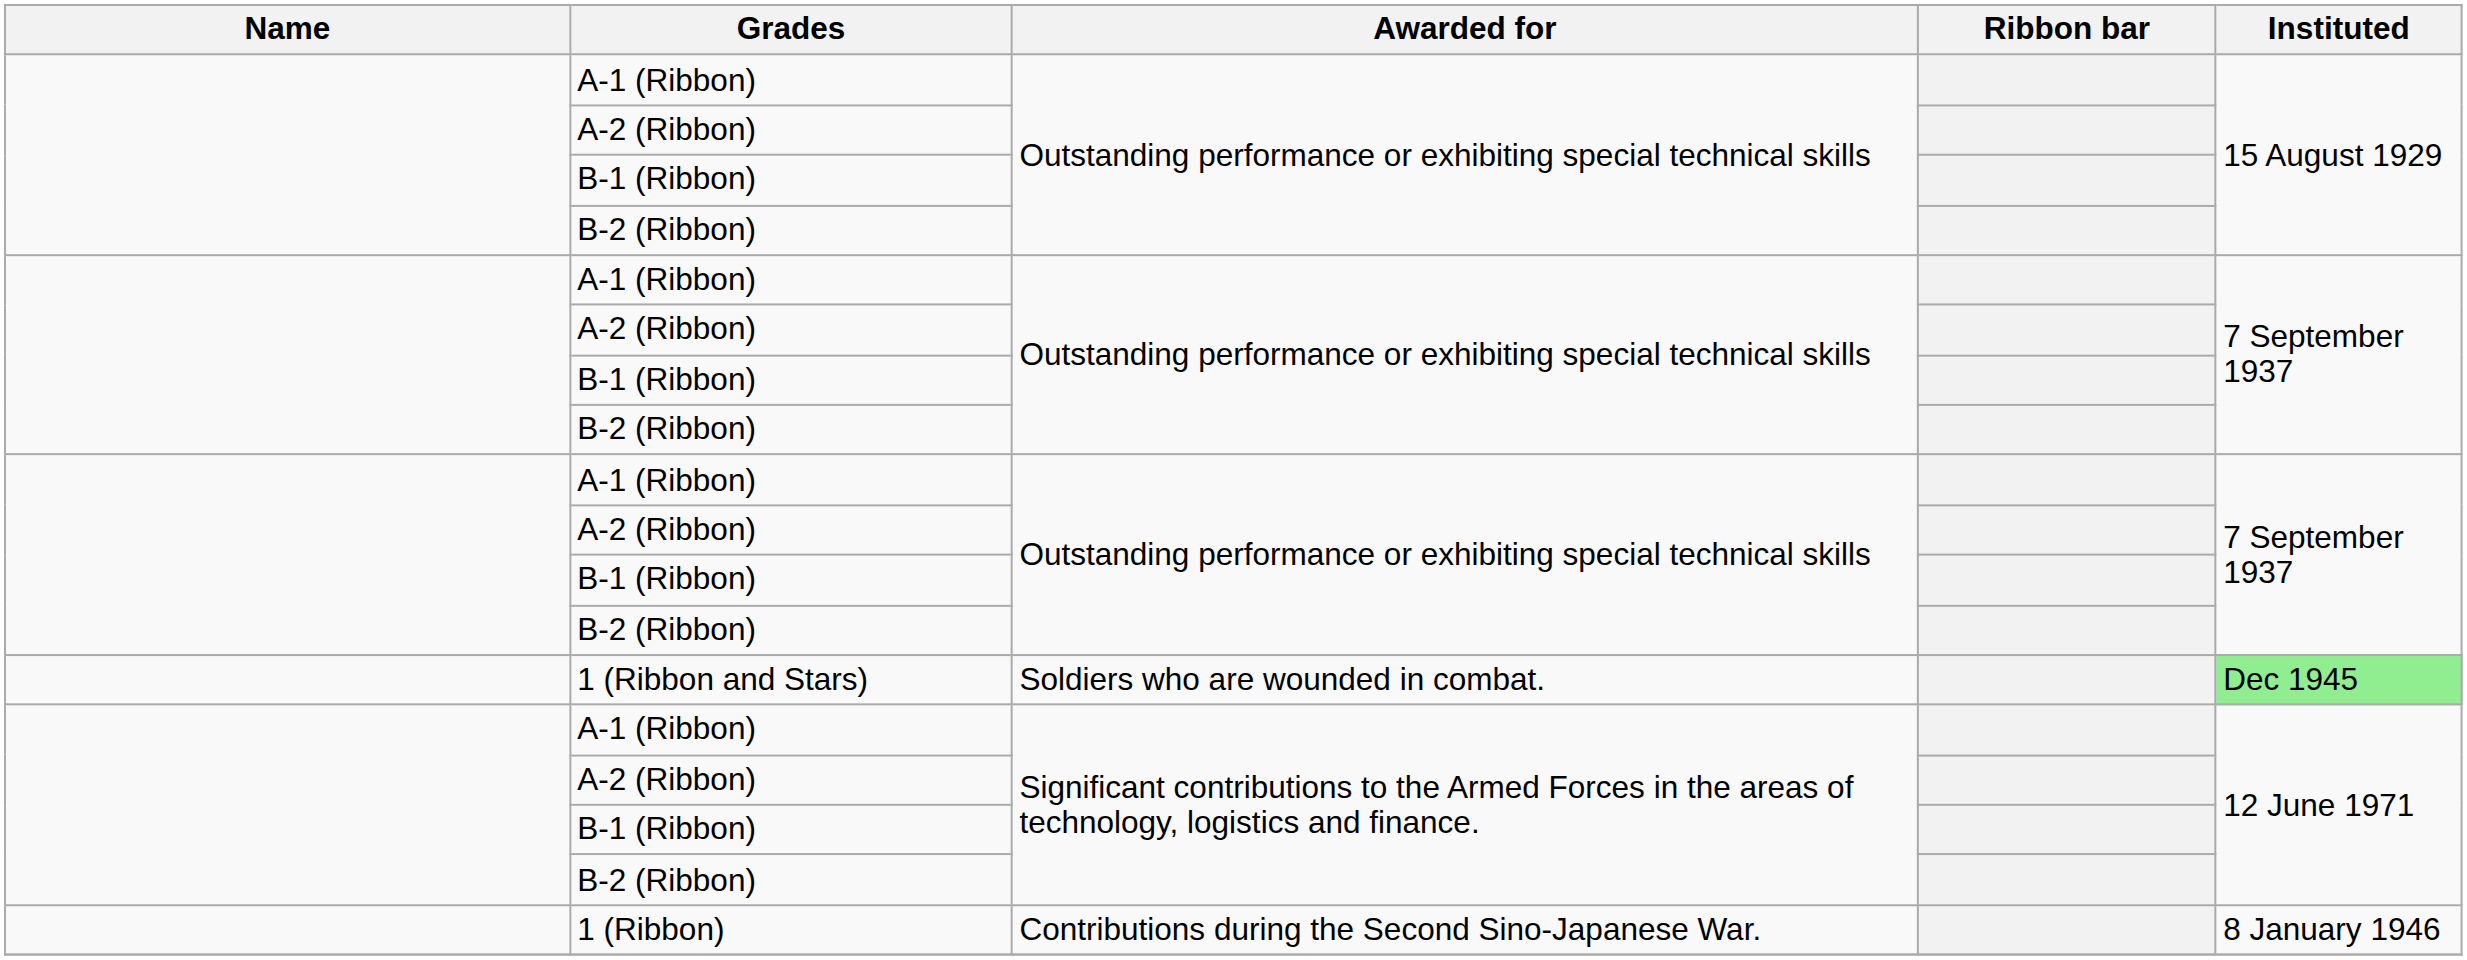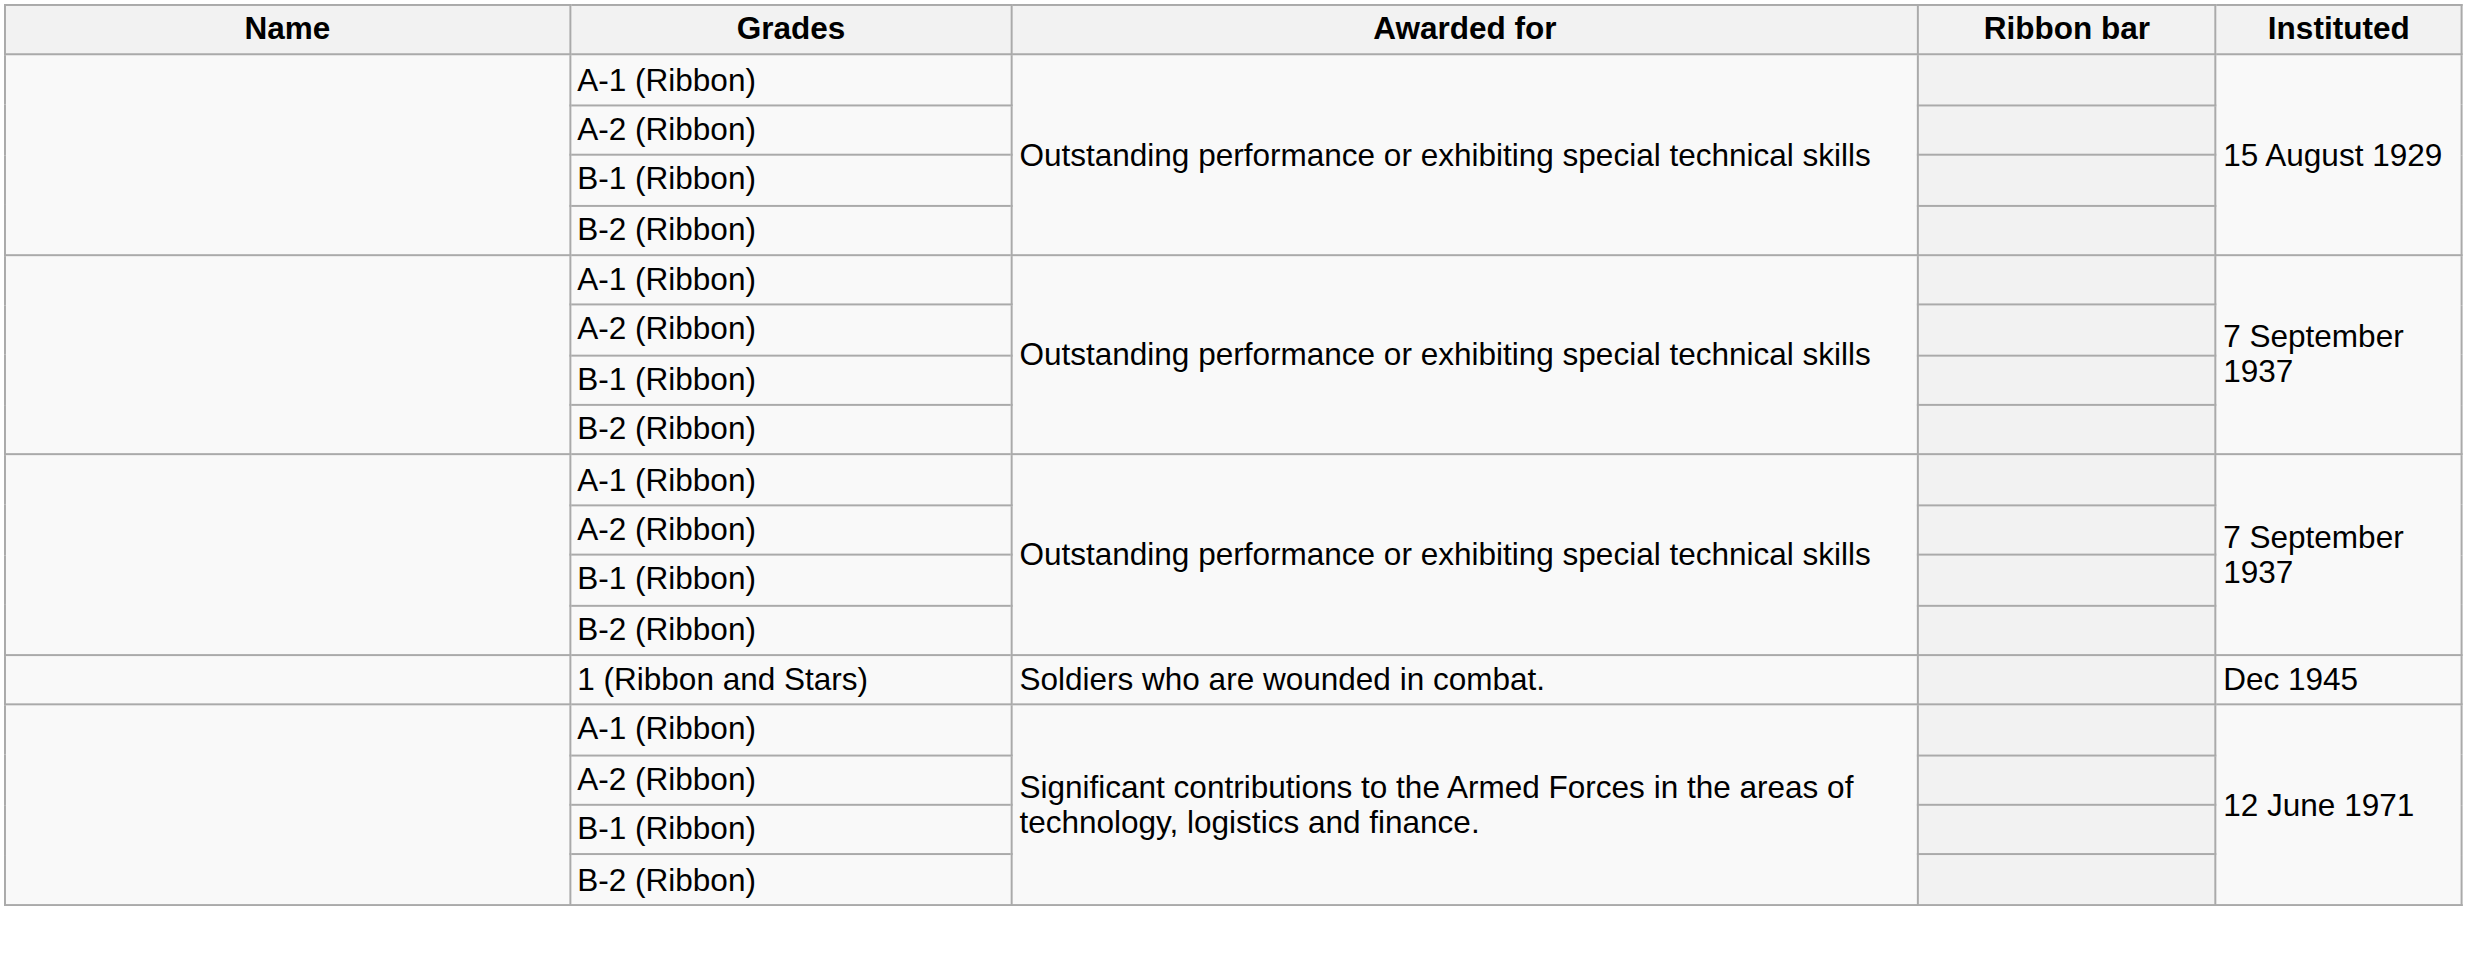 <table class="wikitable">
 <tr>
 <th width="23%">Name</th>
 <th width="18%">Grades</th>
 <th>Awarded for</th>
 <th width="144px">Ribbon bar</th>
 <th width="10%">Instituted</th>
 </tr>
 <tr>
 <td rowspan=4></td>
 <td>A-1 (Ribbon)</td>
 <td rowspan=4>Outstanding performance or exhibiting special technical skills</td>
 <th></th>
 <td rowspan=4>15 August 1929</td>
 </tr>
 <tr>
 <td>A-2 (Ribbon)</td>
 <th></th>
 </tr>
 <tr>
 <td>B-1 (Ribbon)</td>
 <th></th>
 </tr>
 <tr>
 <td>B-2 (Ribbon)</td>
 <th></th>
 </tr>
 <tr>
 <td rowspan=4></td>
 <td>A-1 (Ribbon)</td>
 <td rowspan=4>Outstanding performance or exhibiting special technical skills</td>
 <th></th>
 <td rowspan=4>7 September 1937</td>
 </tr>
 <tr>
 <td>A-2 (Ribbon)</td>
 <th></th>
 </tr>
 <tr>
 <td>B-1 (Ribbon)</td>
 <th></th>
 </tr>
 <tr>
 <td>B-2 (Ribbon)</td>
 <th></th>
 </tr>
 <tr>
 <td rowspan=4></td>
 <td>A-1 (Ribbon)</td>
 <td rowspan=4>Outstanding performance or exhibiting special technical skills</td>
 <th></th>
 <td rowspan=4>7 September 1937</td>
 </tr>
 <tr>
 <td>A-2 (Ribbon)</td>
 <th></th>
 </tr>
 <tr>
 <td>B-1 (Ribbon)</td>
 <th></th>
 </tr>
 <tr>
 <td>B-2 (Ribbon)</td>
 <th></th>
 </tr>
 <tr>
 <td></td>
 <td>1 (Ribbon and Stars)</td>
 <td>Soldiers who are wounded in combat.</td>
 <th></th>
-<td style="background: lightgreen;">Dec 1945</td>
+<td>Dec 1945</td>
 </tr>
 <tr>
 <td rowspan=4></td>
 <td>A-1 (Ribbon)</td>
 <td rowspan=4>Significant contributions to the Armed Forces in the areas of technology, logistics and finance.</td>
 <th></th>
 <td rowspan=4>12 June 1971</td>
 </tr>
 <tr>
 <td>A-2 (Ribbon)</td>
 <th></th>
 </tr>
 <tr>
 <td>B-1 (Ribbon)</td>
 <th></th>
 </tr>
 <tr>
 <td>B-2 (Ribbon)</td>
 <th></th>
 </tr>
 <tr>
-<td></td>
-<td>1 (Ribbon)</td>
-<td>Contributions during the Second Sino-Japanese War.</td>
-<th></th>
-<td>8 January 1946</td>
-</tr>
-<tr>
 </tr>
 </table>
